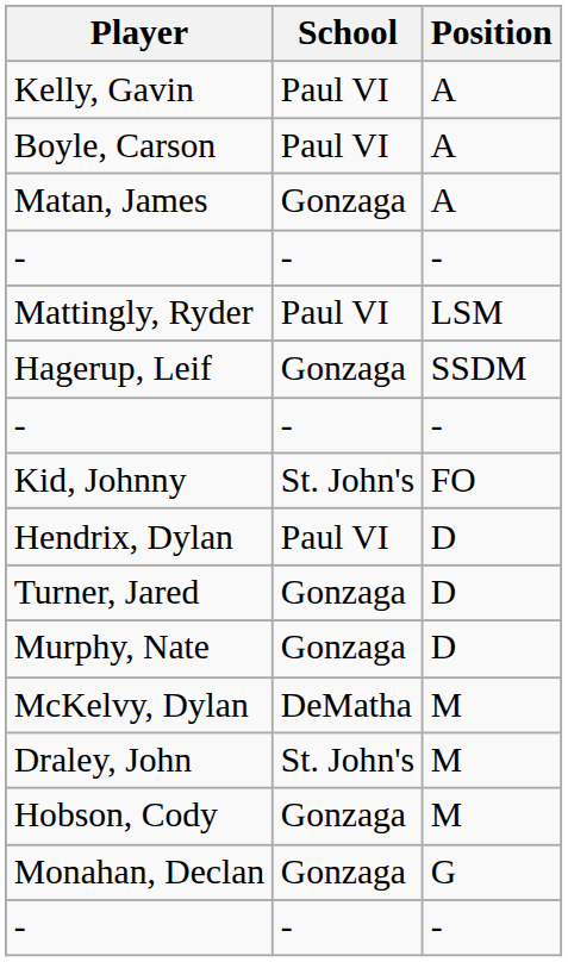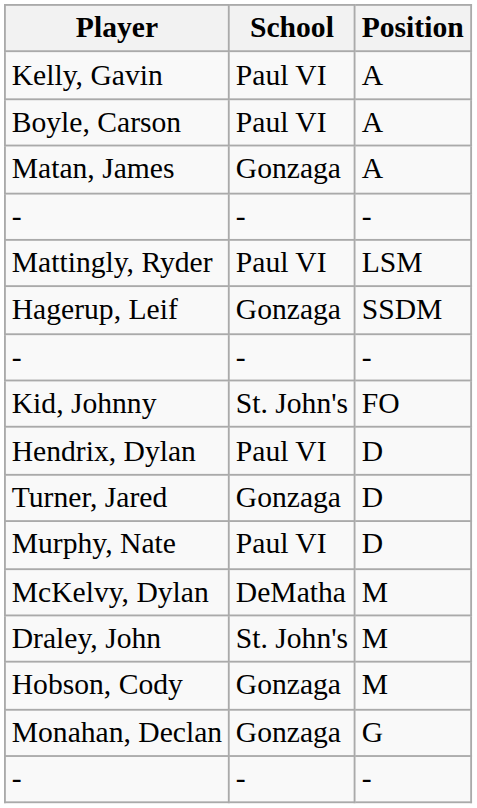 <table class="wikitable sortable">
 <tr>
 <th>Player</th>
 <th>School</th>
 <th>Position</th>
 </tr>
 <tr>
 <td>Kelly, Gavin</td>
 <td>Paul VI</td>
 <td>A</td>
 </tr>
 <tr>
 <td>Boyle, Carson</td>
 <td>Paul VI</td>
 <td>A</td>
 </tr>
 <tr>
 <td>Matan, James</td>
 <td>Gonzaga</td>
 <td>A</td>
 </tr>
 <tr>
 <td>-</td>
 <td>-</td>
 <td>-</td>
 </tr>
 <tr>
 <td>Mattingly, Ryder</td>
 <td>Paul VI</td>
 <td>LSM</td>
 </tr>
 <tr>
 <td>Hagerup, Leif</td>
 <td>Gonzaga</td>
 <td>SSDM</td>
 </tr>
 <tr>
 <td>-</td>
 <td>-</td>
 <td>-</td>
 </tr>
 <tr>
 <td>Kid, Johnny</td>
 <td>St. John's</td>
 <td>FO</td>
 </tr>
 <tr>
 <td>Hendrix, Dylan</td>
 <td>Paul VI</td>
 <td>D</td>
 </tr>
 <tr>
 <td>Turner, Jared</td>
 <td>Gonzaga</td>
 <td>D</td>
 </tr>
 <tr>
 <td>Murphy, Nate</td>
-<td>Gonzaga</td>
+<td>Paul VI</td>
 <td>D</td>
 </tr>
 <tr>
 <td>McKelvy, Dylan</td>
 <td>DeMatha</td>
 <td>M</td>
 </tr>
 <tr>
 <td>Draley, John</td>
 <td>St. John's</td>
 <td>M</td>
 </tr>
 <tr>
 <td>Hobson, Cody</td>
 <td>Gonzaga</td>
 <td>M</td>
 </tr>
 <tr>
 <td>Monahan, Declan</td>
 <td>Gonzaga</td>
 <td>G</td>
 </tr>
 <tr>
 <td>-</td>
 <td>-</td>
 <td>-</td>
 </tr>
 </table>
